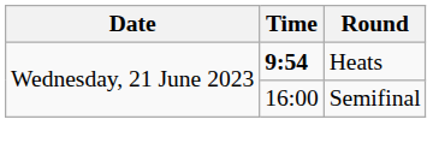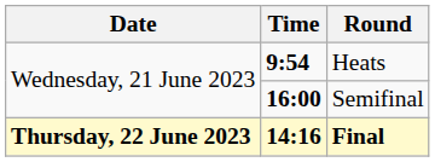 <table class="wikitable">
 <tr>
 <th>Date</th>
 <th>Time</th>
 <th>Round</th>
 </tr>
 <tr>
 <td rowspan=2>Wednesday, 21 June 2023</td>
 <td><strong>9:54</strong></td>
 <td>Heats</td>
 </tr>
 <tr>
-<td>16:00</td>
+<td><strong>16:00</strong></td>
 <td>Semifinal</td>
 </tr>
+<tr style=background:lemonchiffon>
+<td><strong>Thursday, 22 June 2023</strong></td>
+<td><strong>14:16</strong></td>
+<td><strong>Final</strong></td>
+</tr>
 </table>
